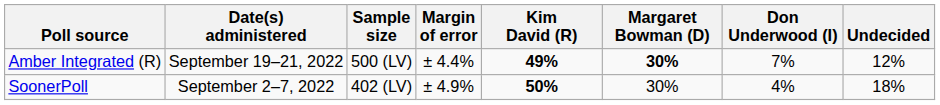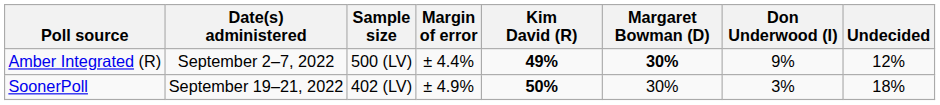 <table class="wikitable" style="font-size:90%;text-align:center;">
 <tr valign=bottom>
 <th>Poll source</th>
 <th>Date(s)<br>administered</th>
 <th>Sample<br>size</th>
 <th>Margin<br>of error</th>
 <th style="width:100px;">Kim<br>David (R)</th>
 <th style="width:100px;">Margaret<br>Bowman (D)</th>
 <th style="width:100px;">Don<br>Underwood (I)</th>
 <th>Undecided</th>
 </tr>
 <tr>
 <td style="text-align:left;"><a href='#'>Amber Integrated</a> (R)</td>
-<td>September 19–21, 2022</td>
+<td>September 2–7, 2022</td>
 <td>500 (LV)</td>
 <td>± 4.4%</td>
 <td><strong>49%</strong></td>
 <td><strong>30%</strong></td>
-<td>7%</td>
+<td>9%</td>
 <td>12%</td>
 </tr>
 <tr>
 <td style="text-align:left;"><a href='#'>SoonerPoll</a></td>
-<td>September 2–7, 2022</td>
+<td>September 19–21, 2022</td>
 <td>402 (LV)</td>
 <td>± 4.9%</td>
 <td><strong>50%</strong></td>
 <td>30%</td>
-<td>4%</td>
+<td>3%</td>
 <td>18%</td>
 </tr>
 </table>
